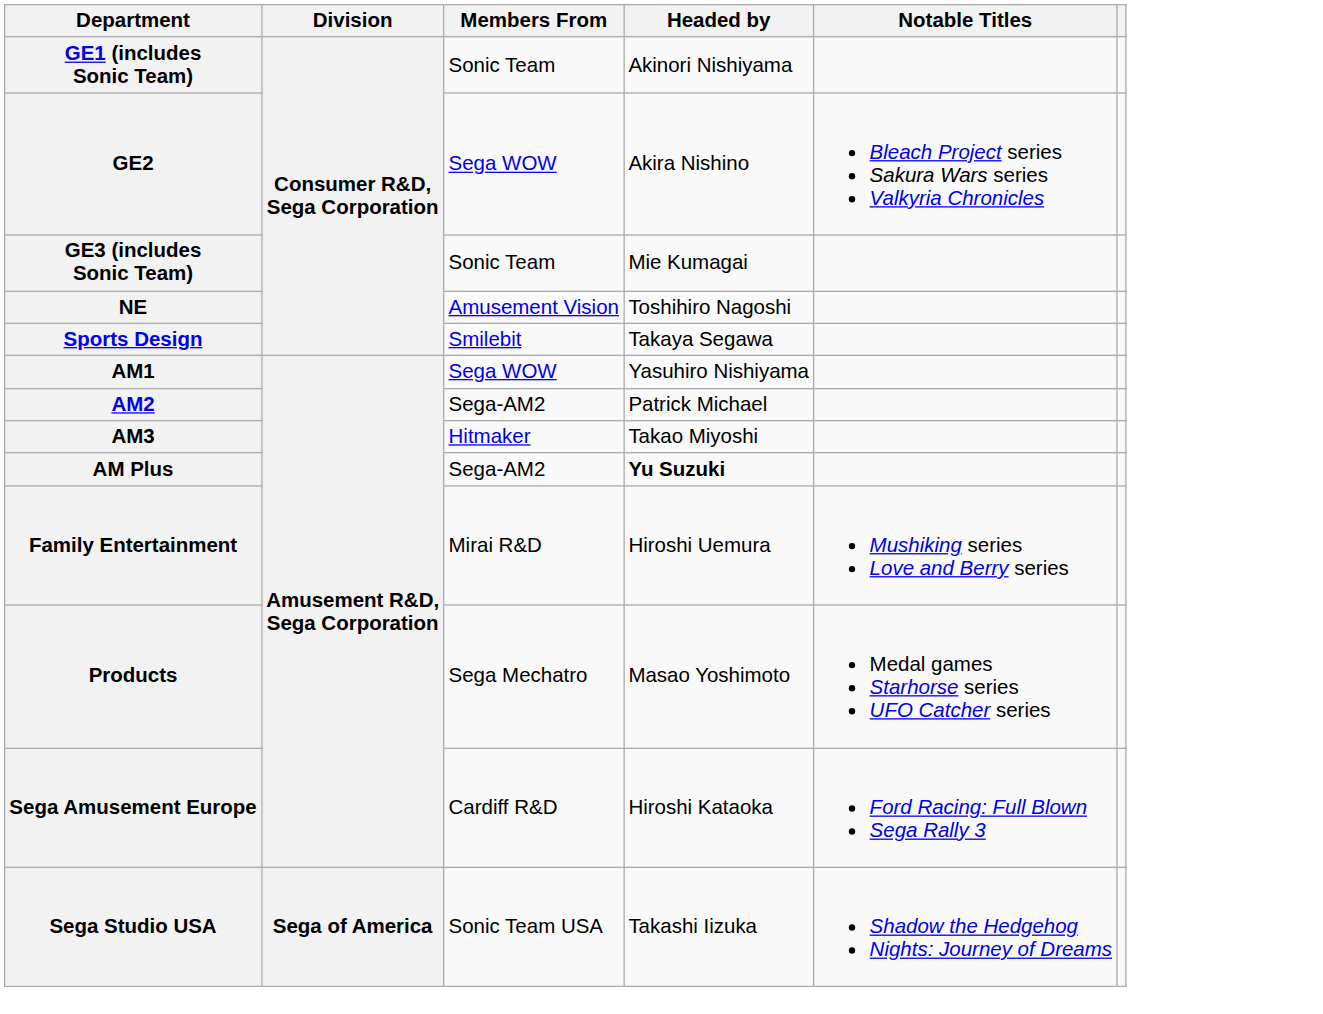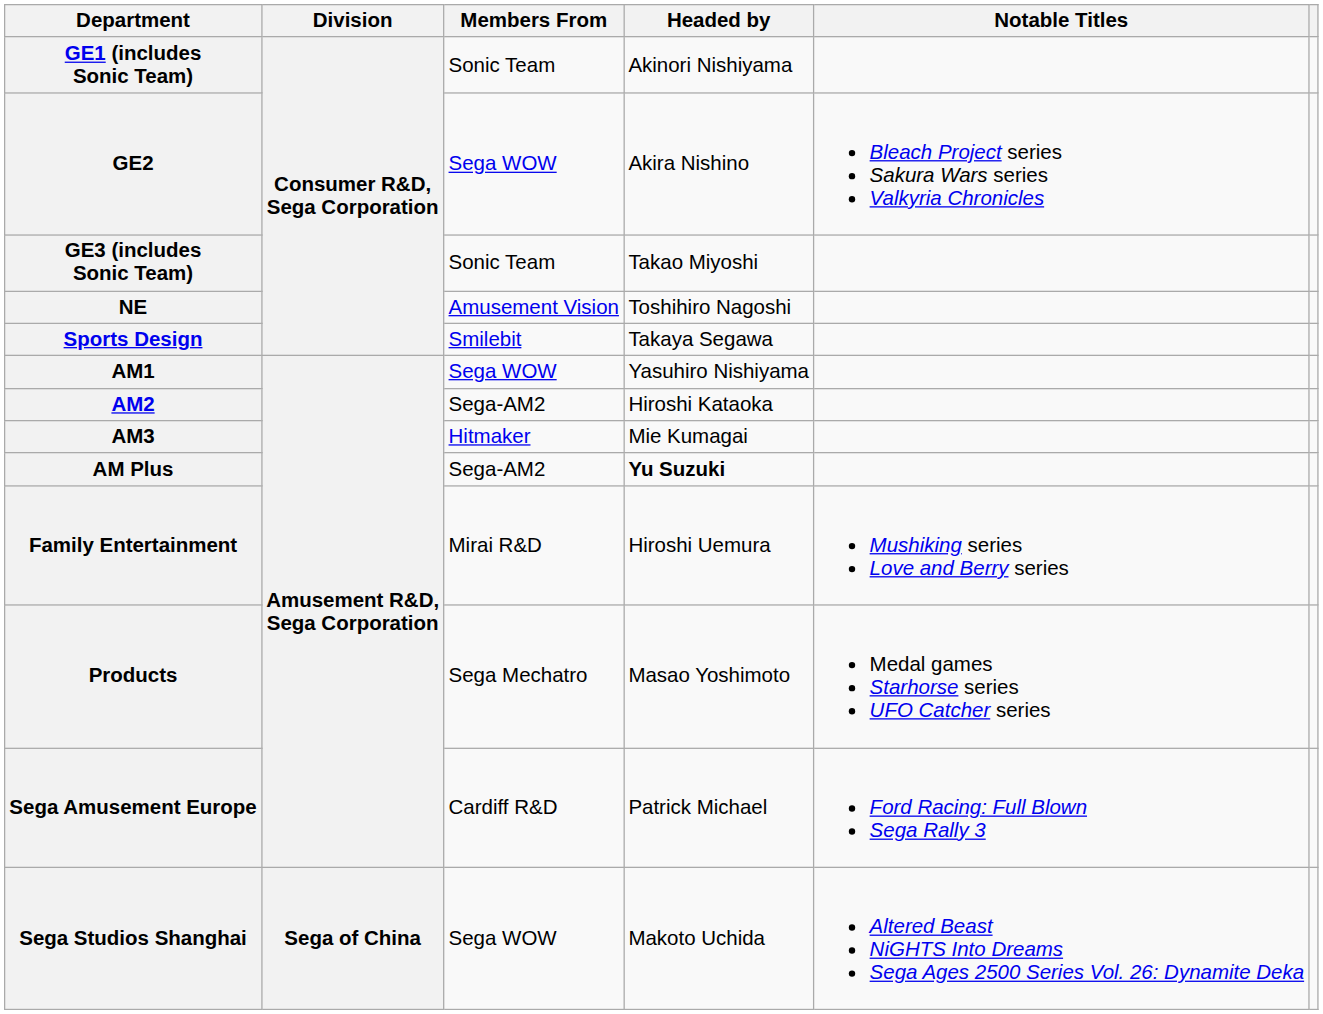 <table class="wikitable">
 <tr>
 <th>Department</th>
 <th>Division</th>
 <th>Members From</th>
 <th>Headed by</th>
 <th>Notable Titles</th>
 <th></th>
 </tr>
 <tr>
 <th><a href='#'>GE1</a> (includes<br>Sonic Team)</th>
 <th rowspan="5">Consumer R&D,<br>Sega Corporation</th>
 <td>Sonic Team</td>
 <td>Akinori Nishiyama</td>
 <td></td>
 <td></td>
 </tr>
 <tr>
 <th>GE2</th>
 <td><a href='#'>Sega WOW</a></td>
 <td>Akira Nishino</td>
 <td><br><ul><li><em><a href='#'>Bleach Project</a></em> series</li><li><em>Sakura Wars</em> series</li><li><em><a href='#'>Valkyria Chronicles</a></em></li></ul></td>
 <td></td>
 </tr>
 <tr>
 <th>GE3 (includes<br>Sonic Team)</th>
 <td>Sonic Team</td>
-<td>Mie Kumagai</td>
+<td>Takao Miyoshi</td>
 <td></td>
 <td></td>
 </tr>
 <tr>
 <th>NE</th>
 <td><a href='#'>Amusement Vision</a></td>
 <td>Toshihiro Nagoshi</td>
 <td></td>
 <td></td>
 </tr>
 <tr>
 <th><a href='#'>Sports Design</a></th>
 <td><a href='#'>Smilebit</a></td>
 <td>Takaya Segawa</td>
 <td></td>
 <td></td>
 </tr>
 <tr>
 <th>AM1</th>
 <th rowspan="7">Amusement R&D,<br>Sega Corporation</th>
 <td><a href='#'>Sega WOW</a></td>
 <td>Yasuhiro Nishiyama</td>
 <td></td>
 <td></td>
 </tr>
 <tr>
 <th><a href='#'>AM2</a></th>
 <td>Sega-AM2</td>
-<td>Patrick Michael</td>
+<td>Hiroshi Kataoka</td>
 <td></td>
 <td></td>
 </tr>
 <tr>
 <th>AM3</th>
 <td><a href='#'>Hitmaker</a></td>
-<td>Takao Miyoshi</td>
+<td>Mie Kumagai</td>
 <td></td>
 <td></td>
 </tr>
 <tr>
 <th>AM Plus</th>
 <td>Sega-AM2</td>
 <td><strong>Yu Suzuki</strong></td>
 <td></td>
 <td></td>
 </tr>
 <tr>
 <th>Family Entertainment</th>
 <td>Mirai R&D</td>
 <td>Hiroshi Uemura</td>
 <td><br><ul><li><em><a href='#'>Mushiking</a></em> series</li><li><em><a href='#'>Love and Berry</a></em> series</li></ul></td>
 <td></td>
 </tr>
 <tr>
 <th>Products</th>
 <td>Sega Mechatro</td>
 <td>Masao Yoshimoto</td>
 <td><br><ul><li>Medal games</li><li><em><a href='#'>Starhorse</a></em> series</li><li><em><a href='#'>UFO Catcher</a></em> series</li></ul></td>
 <td></td>
 </tr>
 <tr>
 <th>Sega Amusement Europe</th>
 <td>Cardiff R&D</td>
-<td>Hiroshi Kataoka</td>
+<td>Patrick Michael</td>
 <td><br><ul><li><em><a href='#'>Ford Racing: Full Blown</a></em></li><li><em><a href='#'>Sega Rally 3</a></em></li></ul></td>
 <td></td>
 </tr>
 <tr>
-<th>Sega Studio USA</th>
-<th>Sega of America</th>
-<td>Sonic Team USA</td>
-<td>Takashi Iizuka</td>
-<td><br><ul><li><em><a href='#'>Shadow the Hedgehog</a></em></li><li><em><a href='#'>Nights: Journey of Dreams</a></em></li></ul></td>
+<th>Sega Studios Shanghai</th>
+<th>Sega of China</th>
+<td>Sega WOW</td>
+<td>Makoto Uchida</td>
+<td><br><ul><li><a href='#'><em>Altered Beast</em></a></li><li><em><a href='#'>NiGHTS Into Dreams</a></em></li><li><em><a href='#'>Sega Ages 2500 Series Vol. 26: Dynamite Deka</a></em></li></ul></td>
 <td></td>
 </tr>
 </table>
